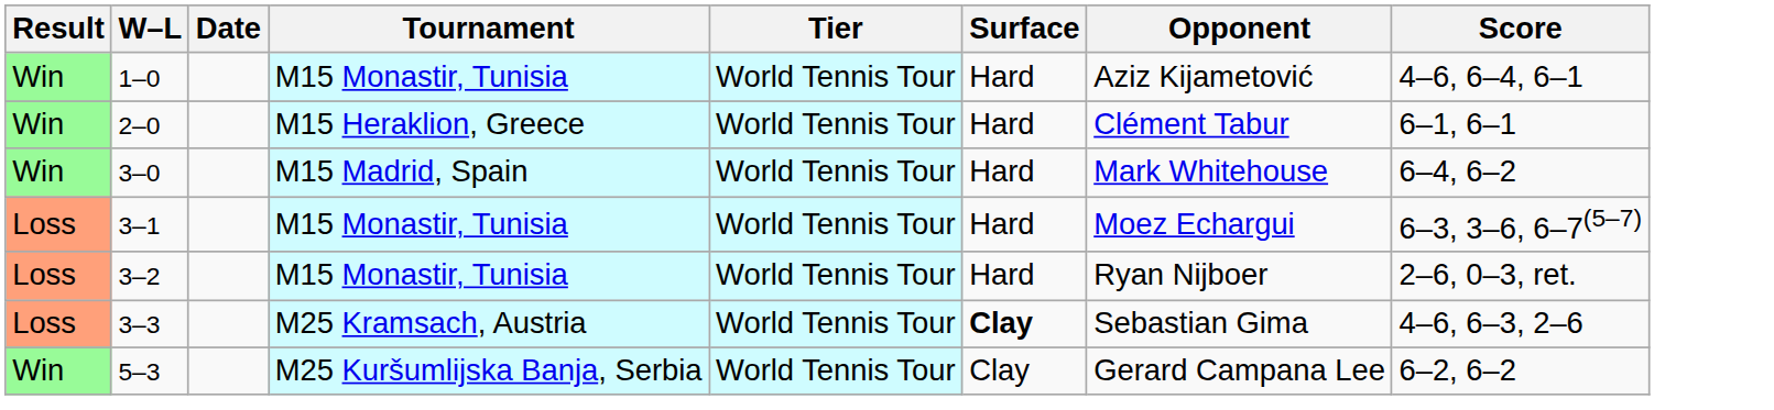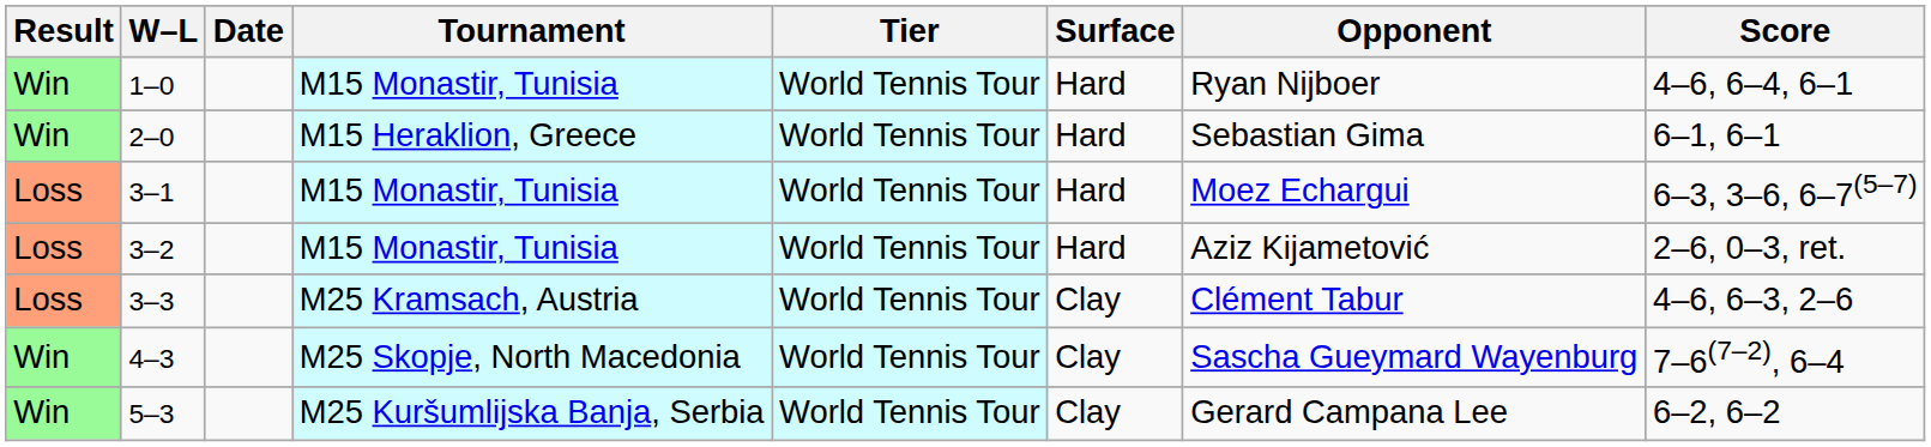 <table class="sortable wikitable">
 <tr>
 <th>Result</th>
 <th class="unsortable">W–L</th>
 <th>Date</th>
 <th>Tournament</th>
 <th>Tier</th>
 <th>Surface</th>
 <th>Opponent</th>
 <th class="unsortable">Score</th>
 </tr>
 <tr>
 <td bgcolor=98FB98>Win</td>
 <td><small>1–0</small></td>
 <td></td>
 <td style="background:#cffcff;">M15 <a href='#'>Monastir, Tunisia</a></td>
 <td style="background:#cffcff;">World Tennis Tour</td>
 <td>Hard</td>
-<td> Aziz Kijametović</td>
+<td> Ryan Nijboer</td>
 <td>4–6, 6–4, 6–1</td>
 </tr>
 <tr>
 <td bgcolor=98FB98>Win</td>
 <td><small>2–0</small></td>
 <td></td>
 <td style="background:#cffcff;">M15 <a href='#'>Heraklion</a>, Greece</td>
 <td style="background:#cffcff;">World Tennis Tour</td>
 <td>Hard</td>
-<td> <a href='#'>Clément Tabur</a></td>
+<td> Sebastian Gima</td>
 <td>6–1, 6–1</td>
-</tr>
-<tr>
-<td bgcolor=98FB98>Win</td>
-<td><small>3–0</small></td>
-<td></td>
-<td style="background:#cffcff;">M15 <a href='#'>Madrid</a>, Spain</td>
-<td style="background:#cffcff;">World Tennis Tour</td>
-<td>Hard</td>
-<td> <a href='#'>Mark Whitehouse</a></td>
-<td>6–4, 6–2</td>
 </tr>
 <tr>
 <td bgcolor=FFA07A>Loss</td>
 <td><small>3–1</small></td>
 <td></td>
 <td style="background:#cffcff;">M15 <a href='#'>Monastir, Tunisia</a></td>
 <td style="background:#cffcff;">World Tennis Tour</td>
 <td>Hard</td>
 <td> <a href='#'>Moez Echargui</a></td>
 <td>6–3, 3–6, 6–7<sup>(5–7)</sup></td>
 </tr>
 <tr>
 <td bgcolor=FFA07A>Loss</td>
 <td><small>3–2</small></td>
 <td></td>
 <td style="background:#cffcff;">M15 <a href='#'>Monastir, Tunisia</a></td>
 <td style="background:#cffcff;">World Tennis Tour</td>
 <td>Hard</td>
-<td> Ryan Nijboer</td>
+<td> Aziz Kijametović</td>
 <td>2–6, 0–3, ret.</td>
 </tr>
 <tr>
 <td bgcolor=FFA07A>Loss</td>
 <td><small>3–3</small></td>
 <td></td>
 <td style="background:#cffcff;">M25 <a href='#'>Kramsach</a>, Austria</td>
 <td style="background:#cffcff;">World Tennis Tour</td>
-<td><strong>Clay</strong></td>
-<td> Sebastian Gima</td>
+<td>Clay</td>
+<td> <a href='#'>Clément Tabur</a></td>
 <td>4–6, 6–3, 2–6</td>
+</tr>
+<tr>
+<td bgcolor=98FB98>Win</td>
+<td><small>4–3</small></td>
+<td></td>
+<td style="background:#cffcff;">M25 <a href='#'>Skopje</a>, North Macedonia</td>
+<td style="background:#cffcff;">World Tennis Tour</td>
+<td>Clay</td>
+<td> <a href='#'>Sascha Gueymard Wayenburg</a></td>
+<td>7–6<sup>(7–2)</sup>, 6–4</td>
 </tr>
 <tr>
 <td bgcolor=98FB98>Win</td>
 <td><small>5–3</small></td>
 <td></td>
 <td style="background:#cffcff;">M25 <a href='#'>Kuršumlijska Banja</a>, Serbia</td>
 <td style="background:#cffcff;">World Tennis Tour</td>
 <td>Clay</td>
 <td> Gerard Campana Lee</td>
 <td>6–2, 6–2</td>
 </tr>
 </table>
